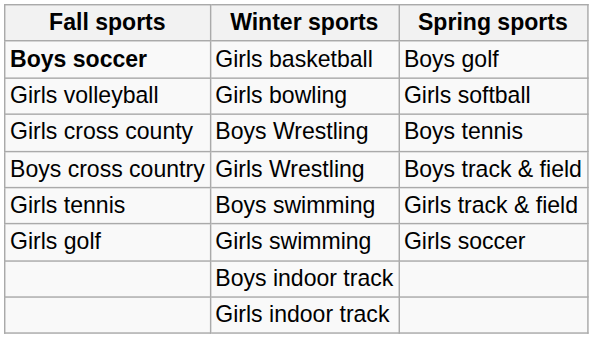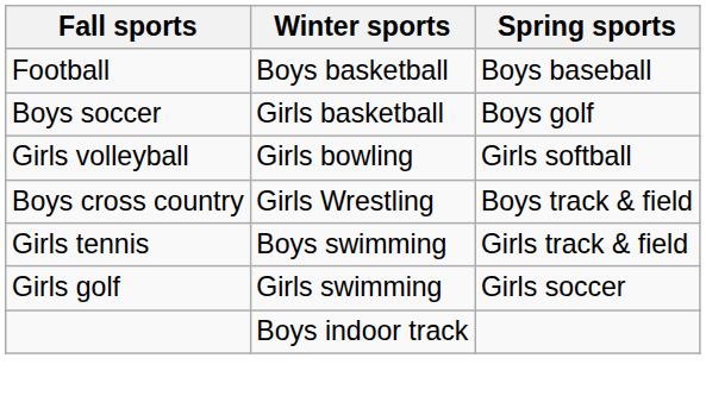 <table class="wikitable">
 <tr>
 <th>Fall sports</th>
 <th>Winter sports</th>
 <th>Spring sports</th>
 </tr>
 <tr>
-<td><strong>Boys soccer</strong></td>
+<td>Football</td>
+<td>Boys basketball</td>
+<td>Boys baseball</td>
+</tr>
+<tr>
+<td>Boys soccer</td>
 <td>Girls basketball</td>
 <td>Boys golf</td>
 </tr>
 <tr>
 <td>Girls volleyball</td>
 <td>Girls bowling</td>
 <td>Girls softball</td>
-</tr>
-<tr>
-<td>Girls cross county</td>
-<td>Boys Wrestling</td>
-<td>Boys tennis</td>
 </tr>
 <tr>
 <td>Boys cross country</td>
 <td>Girls Wrestling</td>
 <td>Boys track & field</td>
 </tr>
 <tr>
 <td>Girls tennis</td>
 <td>Boys swimming</td>
 <td>Girls track & field</td>
 </tr>
 <tr>
 <td>Girls golf</td>
 <td>Girls swimming</td>
 <td>Girls soccer</td>
 </tr>
 <tr>
 <td></td>
 <td>Boys indoor track</td>
 <td></td>
 </tr>
-<tr>
-<td></td>
-<td>Girls indoor track</td>
-<td></td>
-</tr>
 </table>
